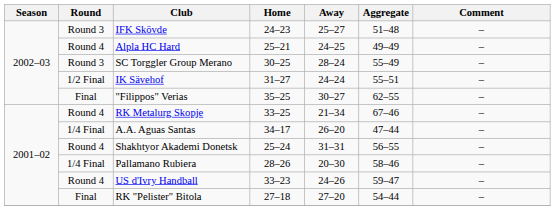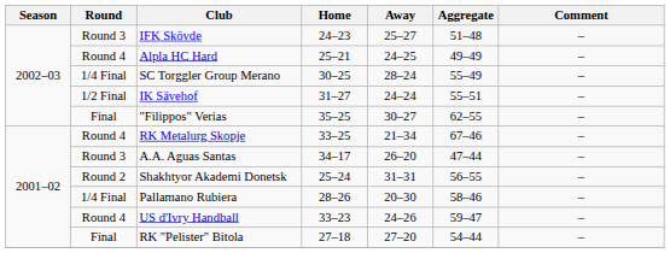 <table class="wikitable" style="text-align:center">
 <tr>
 <th width=75px>Season</th>
 <th width=75px>Round</th>
 <th width=200px>Club</th>
 <th width=75px>Home</th>
 <th width=75px>Away</th>
 <th width=75px>Aggregate</th>
 <th width=200px>Comment</th>
 </tr>
 <tr>
 <td rowspan="5">2002–03</td>
 <td>Round 3</td>
 <td align=left> <a href='#'>IFK Skövde</a></td>
 <td>24–23</td>
 <td>25–27</td>
 <td>51–48</td>
 <td>–</td>
 </tr>
 <tr>
 <td>Round 4</td>
 <td align=left> <a href='#'>Alpla HC Hard</a></td>
 <td>25–21</td>
 <td>24–25</td>
 <td>49–49</td>
 <td>–</td>
 </tr>
 <tr>
-<td>Round 3</td>
+<td>1/4 Final</td>
 <td align=left> SC Torggler Group Merano</td>
 <td>30–25</td>
 <td>28–24</td>
 <td>55–49</td>
 <td>–</td>
 </tr>
 <tr>
 <td>1/2 Final</td>
 <td align=left> <a href='#'>IK Sävehof</a></td>
 <td>31–27</td>
 <td>24–24</td>
 <td>55–51</td>
 <td>–</td>
 </tr>
 <tr>
 <td>Final</td>
 <td align=left> "Filippos" Verias</td>
 <td>35–25</td>
 <td>30–27</td>
 <td>62–55</td>
 <td>–</td>
 </tr>
 <tr>
 <td rowspan="6">2001–02</td>
 <td>Round 4</td>
 <td align=left> <a href='#'>RK Metalurg Skopje</a></td>
 <td>33–25</td>
 <td>21–34</td>
 <td>67–46</td>
 <td>–</td>
 </tr>
 <tr>
-<td>1/4 Final</td>
+<td>Round 3</td>
 <td align=left> A.A. Aguas Santas</td>
 <td>34–17</td>
 <td>26–20</td>
 <td>47–44</td>
 <td>–</td>
 </tr>
 <tr>
-<td>Round 4</td>
+<td>Round 2</td>
 <td align=left>Shakhtyor Akademi Donetsk</td>
 <td>25–24</td>
 <td>31–31</td>
 <td>56–55</td>
 <td>–</td>
 </tr>
 <tr>
 <td>1/4 Final</td>
 <td align=left> Pallamano Rubiera</td>
 <td>28–26</td>
 <td>20–30</td>
 <td>58–46</td>
 <td>–</td>
 </tr>
 <tr>
 <td>Round 4</td>
 <td align=left> <a href='#'>US d'Ivry Handball</a></td>
 <td>33–23</td>
 <td>24–26</td>
 <td>59–47</td>
 <td>–</td>
 </tr>
 <tr>
 <td>Final</td>
 <td align=left> RK "Pelister" Bitola</td>
 <td>27–18</td>
 <td>27–20</td>
 <td>54–44</td>
 <td>–</td>
 </tr>
 <tr>
 </tr>
 </table>
